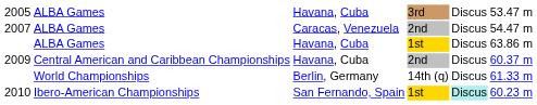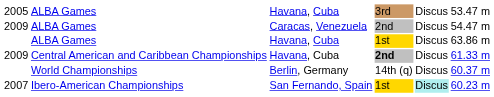 <table>
 <tr>
 <td>2005</td>
 <td><a href='#'>ALBA Games</a></td>
 <td><a href='#'>Havana</a>, <a href='#'>Cuba</a></td>
 <td bgcolor=cc9966>3rd</td>
 <td>Discus</td>
 <td>53.47 m</td>
 </tr>
 <tr>
-<td>2007</td>
+<td>2009</td>
 <td><a href='#'>ALBA Games</a></td>
 <td><a href='#'>Caracas</a>, <a href='#'>Venezuela</a></td>
 <td bgcolor=silver>2nd</td>
 <td>Discus</td>
 <td>54.47 m</td>
 </tr>
 <tr>
 <td rowspan=3>2009</td>
 <td><a href='#'>ALBA Games</a></td>
 <td><a href='#'>Havana</a>, <a href='#'>Cuba</a></td>
 <td bgcolor=gold>1st</td>
 <td>Discus</td>
 <td>63.86 m</td>
 </tr>
 <tr>
 <td><a href='#'>Central American and Caribbean Championships</a></td>
 <td><a href='#'>Havana</a>, Cuba</td>
-<td bgcolor="silver">2nd</td>
+<td bgcolor="silver"><strong>2nd</strong></td>
 <td>Discus</td>
-<td><a href='#'>60.37 m</a></td>
+<td><a href='#'>61.33 m</a></td>
 </tr>
 <tr>
 <td><a href='#'>World Championships</a></td>
 <td><a href='#'>Berlin</a>, Germany</td>
 <td>14th (q)</td>
 <td>Discus</td>
-<td><a href='#'>61.33 m</a></td>
+<td><a href='#'>60.37 m</a></td>
 </tr>
 <tr>
-<td>2010</td>
+<td>2007</td>
 <td><a href='#'>Ibero-American Championships</a></td>
 <td><a href='#'>San Fernando, Spain</a></td>
 <td bgcolor="gold">1st</td>
 <td style="background: paleturquoise;">Discus</td>
 <td><a href='#'>60.23 m</a></td>
 </tr>
 </table>
